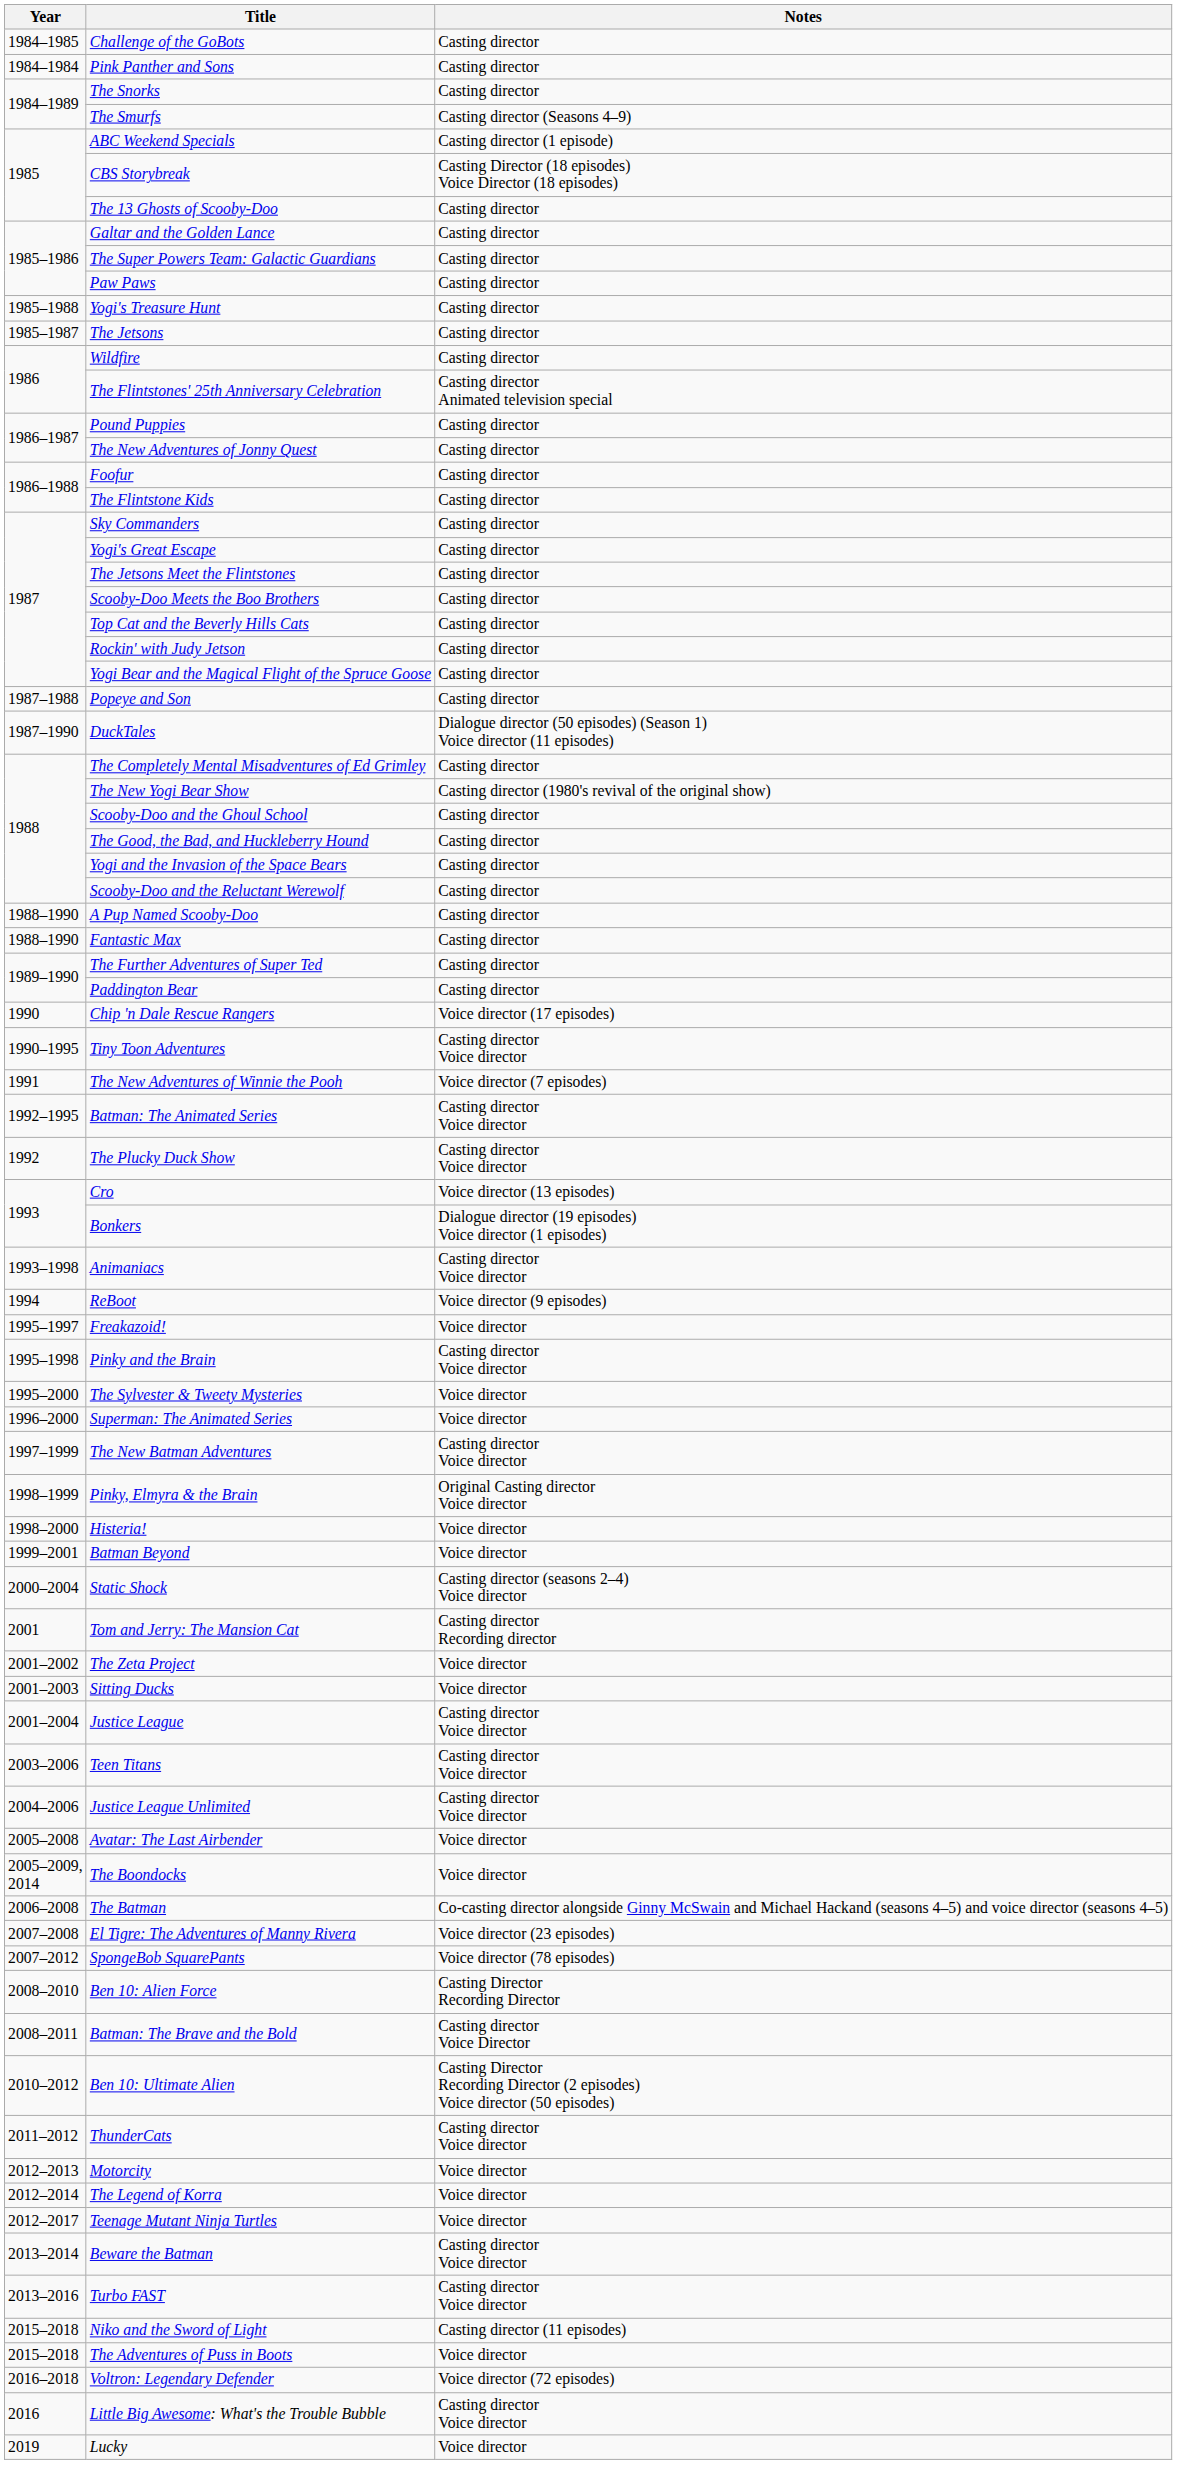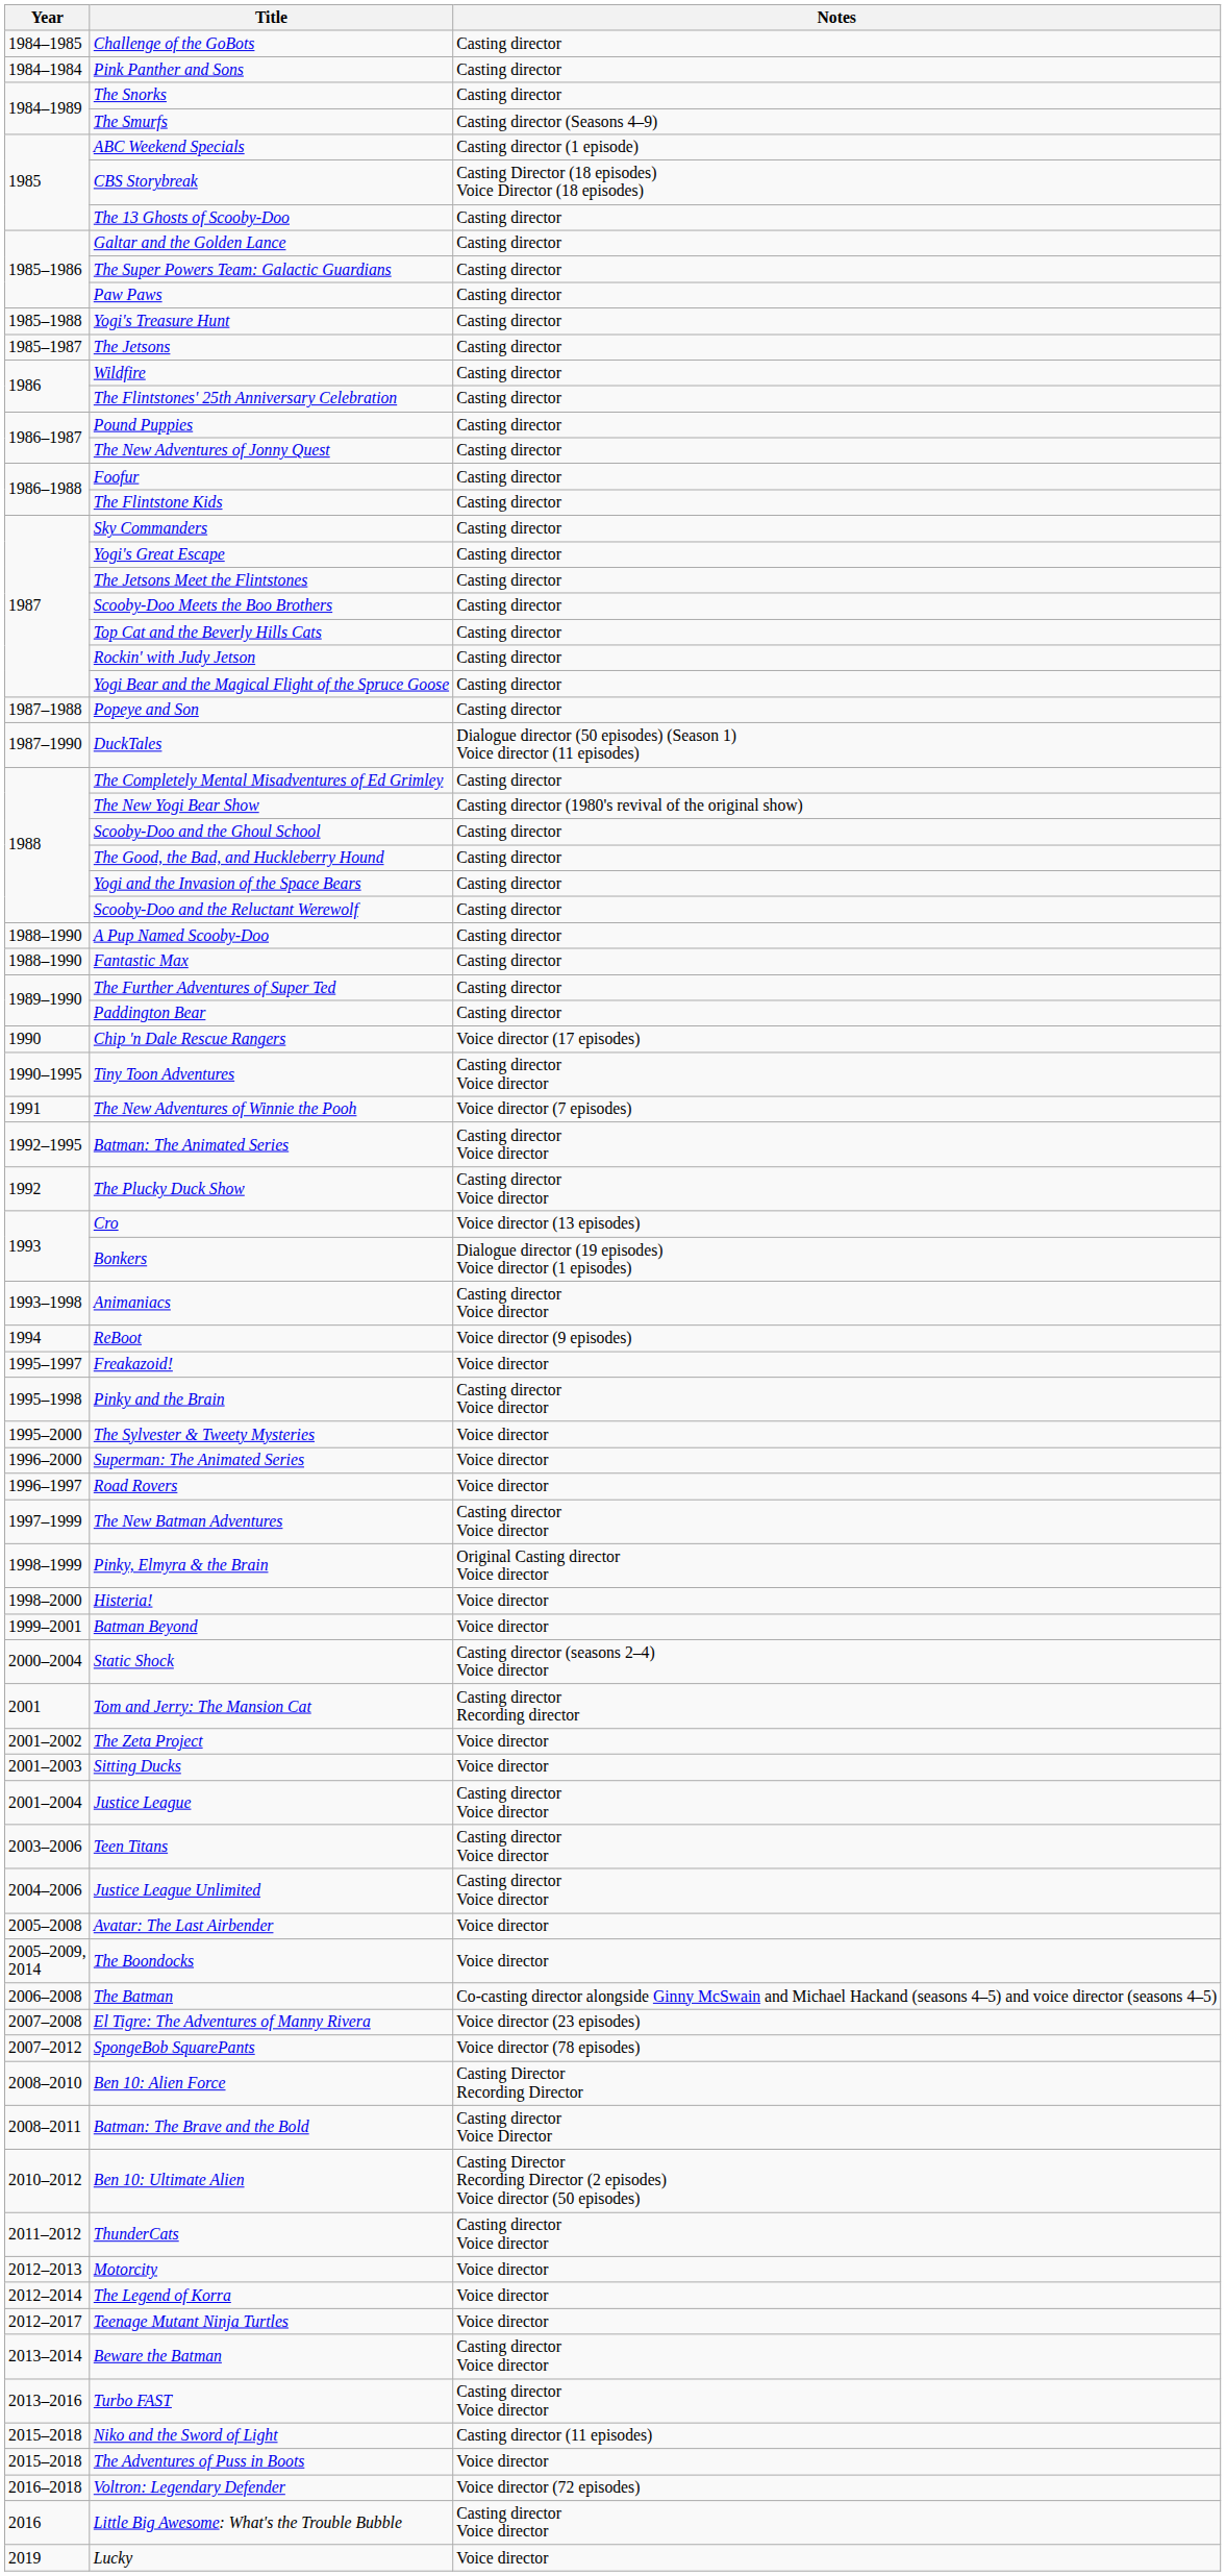 <table class = "wikitable sortable">
 <tr>
 <th>Year</th>
 <th>Title</th>
 <th>Notes</th>
 </tr>
 <tr>
 <td>1984–1985</td>
 <td><em><a href='#'>Challenge of the GoBots</a></em></td>
 <td>Casting director</td>
 </tr>
 <tr>
 <td>1984–1984</td>
 <td><em><a href='#'>Pink Panther and Sons</a></em></td>
 <td>Casting director</td>
 </tr>
 <tr>
 <td rowspan="2">1984–1989</td>
 <td><em><a href='#'>The Snorks</a></em></td>
 <td>Casting director</td>
 </tr>
 <tr>
 <td><em><a href='#'>The Smurfs</a></em></td>
 <td>Casting director (Seasons 4–9)</td>
 </tr>
 <tr>
 <td rowspan="3">1985</td>
 <td><em><a href='#'>ABC Weekend Specials</a></em></td>
 <td>Casting director (1 episode)</td>
 </tr>
 <tr>
 <td><em><a href='#'>CBS Storybreak</a></em></td>
 <td>Casting Director (18 episodes)<br>Voice Director (18 episodes)</td>
 </tr>
 <tr>
 <td><em><a href='#'>The 13 Ghosts of Scooby-Doo</a></em></td>
 <td>Casting director</td>
 </tr>
 <tr>
 <td rowspan="3">1985–1986</td>
 <td><em><a href='#'>Galtar and the Golden Lance</a></em></td>
 <td>Casting director</td>
 </tr>
 <tr>
 <td><em><a href='#'>The Super Powers Team: Galactic Guardians</a></em></td>
 <td>Casting director</td>
 </tr>
 <tr>
 <td><em><a href='#'>Paw Paws</a></em></td>
 <td>Casting director</td>
 </tr>
 <tr>
 <td>1985–1988</td>
 <td><em><a href='#'>Yogi's Treasure Hunt</a></em></td>
 <td>Casting director</td>
 </tr>
 <tr>
 <td>1985–1987</td>
 <td><em><a href='#'>The Jetsons</a></em></td>
 <td>Casting director</td>
 </tr>
 <tr>
 <td rowspan="2">1986</td>
 <td><em><a href='#'>Wildfire</a></em></td>
 <td>Casting director</td>
 </tr>
 <tr>
 <td><em><a href='#'>The Flintstones' 25th Anniversary Celebration</a></em></td>
-<td>Casting director<br>Animated television special</td>
+<td>Casting director</td>
 </tr>
 <tr>
 <td rowspan="2">1986–1987</td>
 <td><em><a href='#'>Pound Puppies</a></em></td>
 <td>Casting director</td>
 </tr>
 <tr>
 <td><em><a href='#'>The New Adventures of Jonny Quest</a></em></td>
 <td>Casting director</td>
 </tr>
 <tr>
 <td rowspan="2">1986–1988</td>
 <td><em><a href='#'>Foofur</a></em></td>
 <td>Casting director</td>
 </tr>
 <tr>
 <td><em><a href='#'>The Flintstone Kids</a></em></td>
 <td>Casting director</td>
 </tr>
 <tr>
 <td rowspan="7">1987</td>
 <td><em><a href='#'>Sky Commanders</a></em></td>
 <td>Casting director</td>
 </tr>
 <tr>
 <td><em><a href='#'>Yogi's Great Escape</a></em></td>
 <td>Casting director</td>
 </tr>
 <tr>
 <td><em><a href='#'>The Jetsons Meet the Flintstones</a></em></td>
 <td>Casting director</td>
 </tr>
 <tr>
 <td><em><a href='#'>Scooby-Doo Meets the Boo Brothers</a></em></td>
 <td>Casting director</td>
 </tr>
 <tr>
 <td><em><a href='#'>Top Cat and the Beverly Hills Cats</a></em></td>
 <td>Casting director</td>
 </tr>
 <tr>
 <td><em><a href='#'>Rockin' with Judy Jetson</a></em></td>
 <td>Casting director</td>
 </tr>
 <tr>
 <td><em><a href='#'>Yogi Bear and the Magical Flight of the Spruce Goose</a></em></td>
 <td>Casting director</td>
 </tr>
 <tr>
 <td>1987–1988</td>
 <td><em><a href='#'>Popeye and Son</a></em></td>
 <td>Casting director</td>
 </tr>
 <tr>
 <td>1987–1990</td>
 <td><em><a href='#'>DuckTales</a></em></td>
 <td>Dialogue director (50 episodes) (Season 1)<br>Voice director (11 episodes)</td>
 </tr>
 <tr>
 <td rowspan="6">1988</td>
 <td><em><a href='#'>The Completely Mental Misadventures of Ed Grimley</a></em></td>
 <td>Casting director</td>
 </tr>
 <tr>
 <td><em><a href='#'>The New Yogi Bear Show</a></em></td>
 <td>Casting director (1980's revival of the original show)</td>
 </tr>
 <tr>
 <td><em><a href='#'>Scooby-Doo and the Ghoul School</a></em></td>
 <td>Casting director</td>
 </tr>
 <tr>
 <td><em><a href='#'>The Good, the Bad, and Huckleberry Hound</a></em></td>
 <td>Casting director</td>
 </tr>
 <tr>
 <td><em><a href='#'>Yogi and the Invasion of the Space Bears</a></em></td>
 <td>Casting director</td>
 </tr>
 <tr>
 <td><em><a href='#'>Scooby-Doo and the Reluctant Werewolf</a></em></td>
 <td>Casting director</td>
 </tr>
 <tr>
 <td>1988–1990</td>
 <td><em><a href='#'>A Pup Named Scooby-Doo</a></em></td>
 <td>Casting director</td>
 </tr>
 <tr>
 <td>1988–1990</td>
 <td><em><a href='#'>Fantastic Max</a></em></td>
 <td>Casting director</td>
 </tr>
 <tr>
 <td rowspan="2">1989–1990</td>
 <td><em><a href='#'>The Further Adventures of Super Ted</a></em></td>
 <td>Casting director</td>
 </tr>
 <tr>
 <td><em><a href='#'>Paddington Bear</a></em></td>
 <td>Casting director</td>
 </tr>
 <tr>
 <td>1990</td>
 <td><em><a href='#'>Chip 'n Dale Rescue Rangers</a></em></td>
 <td>Voice director (17 episodes)</td>
 </tr>
 <tr>
 <td>1990–1995</td>
 <td><em><a href='#'>Tiny Toon Adventures</a></em></td>
 <td>Casting director<br>Voice director</td>
 </tr>
 <tr>
 <td>1991</td>
 <td><em><a href='#'>The New Adventures of Winnie the Pooh</a></em></td>
 <td>Voice director (7 episodes)</td>
 </tr>
 <tr>
 <td>1992–1995</td>
 <td><em><a href='#'>Batman: The Animated Series</a></em></td>
 <td>Casting director<br>Voice director</td>
 </tr>
 <tr>
 <td>1992</td>
 <td><em><a href='#'>The Plucky Duck Show</a></em></td>
 <td>Casting director<br>Voice director</td>
 </tr>
 <tr>
 <td rowspan="2">1993</td>
 <td><em><a href='#'>Cro</a></em></td>
 <td>Voice director (13 episodes)</td>
 </tr>
 <tr>
 <td><em><a href='#'>Bonkers</a></em></td>
 <td>Dialogue director (19 episodes)<br>Voice director (1 episodes)</td>
 </tr>
 <tr>
 <td>1993–1998</td>
 <td><em><a href='#'>Animaniacs</a></em></td>
 <td>Casting director<br>Voice director</td>
 </tr>
 <tr>
 <td>1994</td>
 <td><em><a href='#'>ReBoot</a></em></td>
 <td>Voice director (9 episodes)</td>
 </tr>
 <tr>
 <td>1995–1997</td>
 <td><em><a href='#'>Freakazoid!</a></em></td>
 <td>Voice director</td>
 </tr>
 <tr>
 <td>1995–1998</td>
 <td><em><a href='#'>Pinky and the Brain</a></em></td>
 <td>Casting director<br>Voice director</td>
 </tr>
 <tr>
 <td>1995–2000</td>
 <td><em><a href='#'>The Sylvester & Tweety Mysteries</a></em></td>
 <td>Voice director</td>
 </tr>
 <tr>
 <td>1996–2000</td>
 <td><em><a href='#'>Superman: The Animated Series</a></em></td>
 <td>Voice director</td>
 </tr>
 <tr>
+<td>1996–1997</td>
+<td><em><a href='#'>Road Rovers</a></em></td>
+<td>Voice director</td>
+</tr>
+<tr>
 <td>1997–1999</td>
 <td><em><a href='#'>The New Batman Adventures</a></em></td>
 <td>Casting director<br>Voice director</td>
 </tr>
 <tr>
 <td>1998–1999</td>
 <td><em><a href='#'>Pinky, Elmyra & the Brain</a></em></td>
 <td>Original Casting director<br>Voice director</td>
 </tr>
 <tr>
 <td>1998–2000</td>
 <td><em><a href='#'>Histeria!</a></em></td>
 <td>Voice director</td>
 </tr>
 <tr>
 <td>1999–2001</td>
 <td><em><a href='#'>Batman Beyond</a></em></td>
 <td>Voice director</td>
 </tr>
 <tr>
 <td>2000–2004</td>
 <td><em><a href='#'>Static Shock</a></em></td>
 <td>Casting director (seasons 2–4)<br>Voice director</td>
 </tr>
 <tr>
 <td>2001</td>
 <td><em><a href='#'>Tom and Jerry: The Mansion Cat</a></em></td>
 <td>Casting director<br>Recording director</td>
 </tr>
 <tr>
 <td>2001–2002</td>
 <td><em><a href='#'>The Zeta Project</a></em></td>
 <td>Voice director</td>
 </tr>
 <tr>
 <td>2001–2003</td>
 <td><em><a href='#'>Sitting Ducks</a></em></td>
 <td>Voice director</td>
 </tr>
 <tr>
 <td>2001–2004</td>
 <td><em><a href='#'>Justice League</a></em></td>
 <td>Casting director<br>Voice director</td>
 </tr>
 <tr>
 <td>2003–2006</td>
 <td><em><a href='#'>Teen Titans</a></em></td>
 <td>Casting director<br>Voice director</td>
 </tr>
 <tr>
 <td>2004–2006</td>
 <td><em><a href='#'>Justice League Unlimited</a></em></td>
 <td>Casting director<br>Voice director</td>
 </tr>
 <tr>
 <td>2005–2008</td>
 <td><em><a href='#'>Avatar: The Last Airbender</a></em></td>
 <td>Voice director</td>
 </tr>
 <tr>
 <td>2005–2009,<br>2014</td>
 <td><em><a href='#'>The Boondocks</a></em></td>
 <td>Voice director</td>
 </tr>
 <tr>
 <td>2006–2008</td>
 <td><em><a href='#'>The Batman</a></em></td>
 <td>Co-casting director alongside <a href='#'>Ginny McSwain</a> and Michael Hackand (seasons 4–5) and voice director (seasons 4–5)</td>
 </tr>
 <tr>
 <td>2007–2008</td>
 <td><em><a href='#'>El Tigre: The Adventures of Manny Rivera</a></em></td>
 <td>Voice director (23 episodes)</td>
 </tr>
 <tr>
 <td>2007–2012</td>
 <td><em><a href='#'>SpongeBob SquarePants</a></em></td>
 <td>Voice director (78 episodes)</td>
 </tr>
 <tr>
 <td>2008–2010</td>
 <td><em><a href='#'>Ben 10: Alien Force</a></em></td>
 <td>Casting Director<br>Recording Director</td>
 </tr>
 <tr>
 <td>2008–2011</td>
 <td><em><a href='#'>Batman: The Brave and the Bold</a></em></td>
 <td>Casting director<br>Voice Director</td>
 </tr>
 <tr>
 <td>2010–2012</td>
 <td><em><a href='#'>Ben 10: Ultimate Alien</a></em></td>
 <td>Casting Director<br>Recording Director (2 episodes)<br>Voice director (50 episodes)</td>
 </tr>
 <tr>
 <td>2011–2012</td>
 <td><em><a href='#'>ThunderCats</a></em></td>
 <td>Casting director<br>Voice director</td>
 </tr>
 <tr>
 <td>2012–2013</td>
 <td><em><a href='#'>Motorcity</a></em></td>
 <td>Voice director</td>
 </tr>
 <tr>
 <td>2012–2014</td>
 <td><em><a href='#'>The Legend of Korra</a></em></td>
 <td>Voice director</td>
 </tr>
 <tr>
 <td>2012–2017</td>
 <td><em><a href='#'>Teenage Mutant Ninja Turtles</a></em></td>
 <td>Voice director</td>
 </tr>
 <tr>
 <td>2013–2014</td>
 <td><em><a href='#'>Beware the Batman</a></em></td>
 <td>Casting director<br>Voice director</td>
 </tr>
 <tr>
 <td>2013–2016</td>
 <td><em><a href='#'>Turbo FAST</a></em></td>
 <td>Casting director<br>Voice director</td>
 </tr>
 <tr>
 <td>2015–2018</td>
 <td><em><a href='#'>Niko and the Sword of Light</a></em></td>
 <td>Casting director (11 episodes)</td>
 </tr>
 <tr>
 <td>2015–2018</td>
 <td><em><a href='#'>The Adventures of Puss in Boots</a></em></td>
 <td>Voice director</td>
 </tr>
 <tr>
 <td>2016–2018</td>
 <td><em><a href='#'>Voltron: Legendary Defender</a></em></td>
 <td>Voice director (72 episodes)</td>
 </tr>
 <tr>
 <td>2016</td>
 <td><em><a href='#'>Little Big Awesome</a>: What's the Trouble Bubble</em></td>
 <td>Casting director<br>Voice director</td>
 </tr>
 <tr>
 <td>2019</td>
 <td><em>Lucky</em></td>
 <td>Voice director</td>
 </tr>
 </table>
